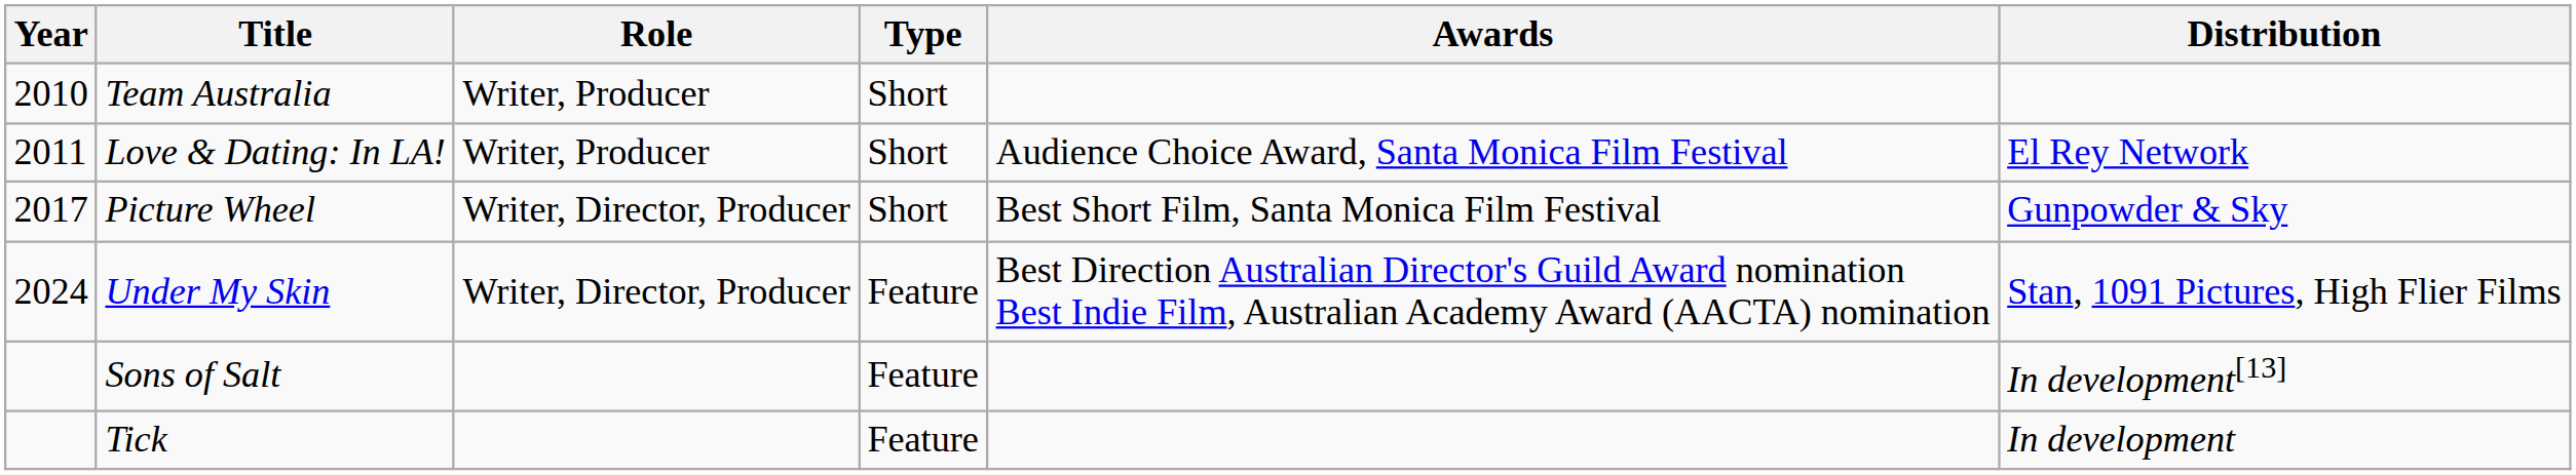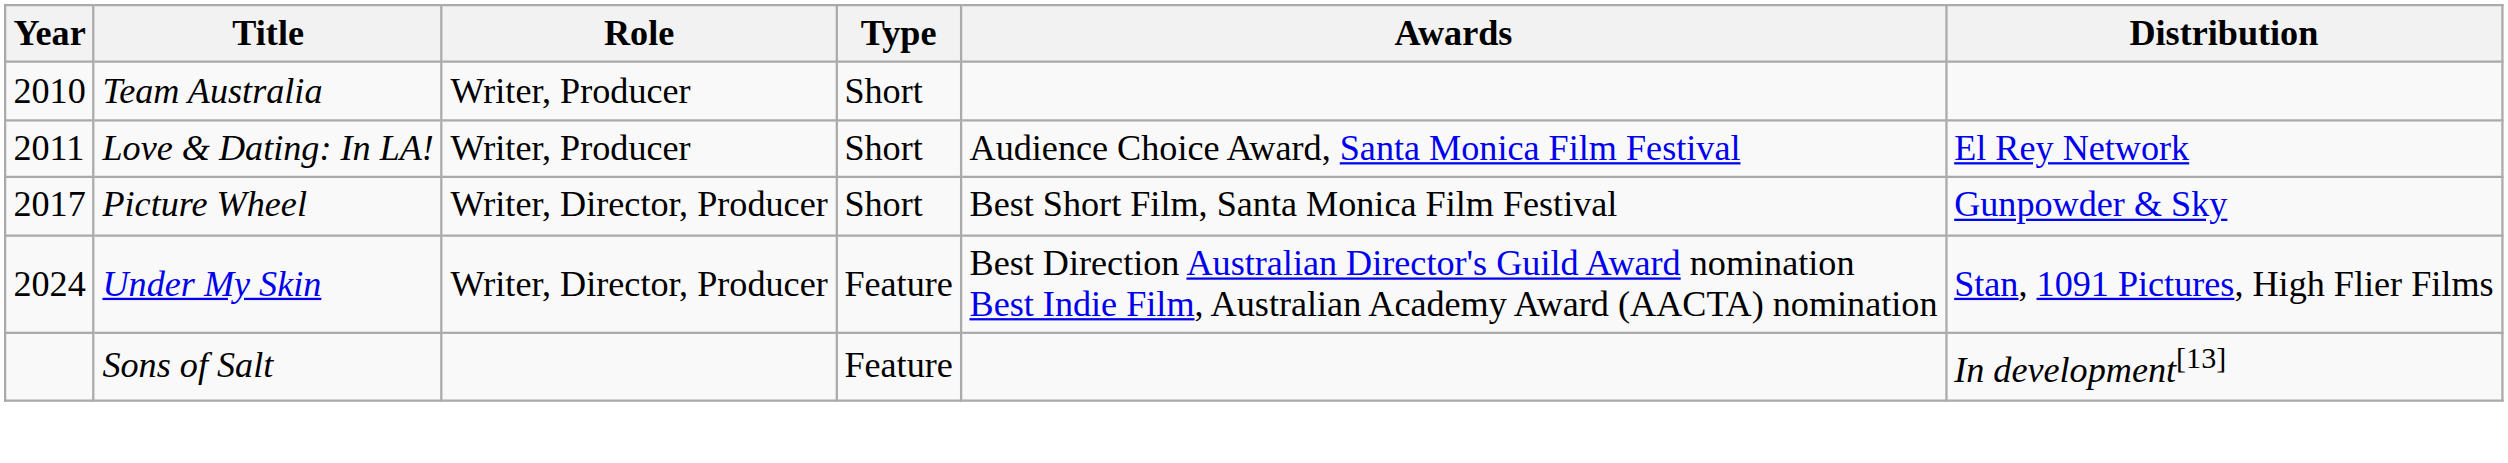 <table class="wikitable">
 <tr>
 <th>Year</th>
 <th>Title</th>
 <th>Role</th>
 <th>Type</th>
 <th>Awards</th>
 <th>Distribution</th>
 </tr>
 <tr>
 <td>2010</td>
 <td><em>Team Australia</em></td>
 <td>Writer, Producer</td>
 <td>Short</td>
 <td></td>
 <td></td>
 </tr>
 <tr>
 <td>2011</td>
 <td><em>Love & Dating: In LA!</em></td>
 <td>Writer, Producer</td>
 <td>Short</td>
 <td>Audience Choice Award, <a href='#'>Santa Monica Film Festival</a></td>
 <td><a href='#'>El Rey Network</a></td>
 </tr>
 <tr>
 <td>2017</td>
 <td><em>Picture Wheel</em></td>
 <td>Writer, Director, Producer</td>
 <td>Short</td>
 <td>Best Short Film, Santa Monica Film Festival</td>
 <td><a href='#'>Gunpowder & Sky</a></td>
 </tr>
 <tr>
 <td>2024</td>
 <td><em><a href='#'>Under My Skin</a></em></td>
 <td>Writer, Director, Producer</td>
 <td>Feature</td>
 <td>Best Direction <a href='#'>Australian Director's Guild Award</a> nomination<br><a href='#'>Best Indie Film</a>, Australian Academy Award (AACTA) nomination</td>
 <td><a href='#'>Stan</a>, <a href='#'>1091 Pictures</a>, High Flier Films</td>
 </tr>
 <tr>
 <td></td>
 <td><em>Sons of Salt</em></td>
 <td></td>
 <td>Feature</td>
 <td></td>
 <td><em>In development</em><sup>[13]</sup></td>
 </tr>
-<tr>
-<td></td>
-<td><em>Tick</em></td>
-<td></td>
-<td>Feature</td>
-<td></td>
-<td><em>In development</em></td>
-</tr>
 </table>
